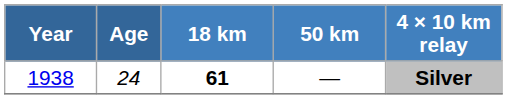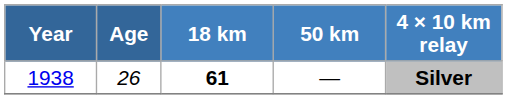 <table class="wikitable" style="font-size:95%; text-align:center; border:grey solid 1px; border-collapse:collapse; background:#ffffff;">
 <tr>
 <th style="background-color:#369; color:white; width:60px;"> Year </th>
 <th style="background-color:#369; color:white; width:40px;"> Age </th>
 <th style="background-color:#4180be; color:white; width:75px;"> 18 km </th>
 <th style="background-color:#4180be; color:white; width:75px;"> 50 km </th>
 <th style="background-color:#4180be; color:white; width:75px;"> 4 × 10 km <br> relay </th>
 </tr>
 <tr>
 <td><a href='#'>1938</a></td>
-<td><em>24</em></td>
+<td><em>26</em></td>
 <td><strong>61</strong></td>
 <td>—</td>
 <td style="background:silver;"><strong>Silver</strong></td>
 </tr>
 <tr>
 </tr>
 </table>
